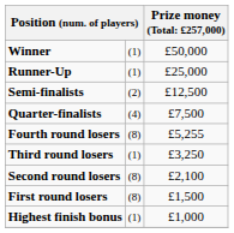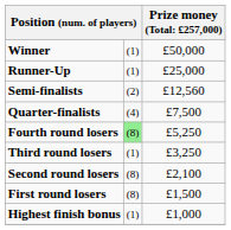 <table class="wikitable">
 <tr>
 <th colspan=2>Position <small>(num. of players)</small></th>
 <th>Prize money<br><small>(Total: £257,000)</small></th>
 </tr>
 <tr>
 <td><strong>Winner</strong></td>
 <td align=center><small>(1)</small></td>
 <td align=center>£50,000</td>
 </tr>
 <tr>
 <td><strong>Runner-Up</strong></td>
 <td align=center><small>(1)</small></td>
 <td align=center>£25,000</td>
 </tr>
 <tr>
 <td><strong>Semi-finalists</strong></td>
 <td align=center><small>(2)</small></td>
-<td align=center>£12,500</td>
+<td align=center>£12,560</td>
 </tr>
 <tr>
 <td><strong>Quarter-finalists</strong></td>
 <td align=center><small>(4)</small></td>
 <td align=center>£7,500</td>
 </tr>
 <tr>
 <td><strong>Fourth round losers</strong></td>
-<td align=center><small>(8)</small></td>
-<td align=center>£5,255</td>
+<td align=center style="background: lightgreen;"><small>(8)</small></td>
+<td align=center>£5,250</td>
 </tr>
 <tr>
 <td><strong>Third round losers</strong></td>
 <td align=center><small>(1)</small></td>
 <td align=center>£3,250</td>
 </tr>
 <tr>
 <td><strong>Second round losers</strong></td>
 <td align=center><small>(8)</small></td>
 <td align=center>£2,100</td>
 </tr>
 <tr>
 <td><strong>First round losers</strong></td>
 <td align=center><small>(8)</small></td>
 <td align=center>£1,500</td>
 </tr>
 <tr>
 <td><strong>Highest finish bonus</strong></td>
 <td align=center><small>(1)</small></td>
 <td align=center>£1,000</td>
 </tr>
 <tr>
 </tr>
 </table>
